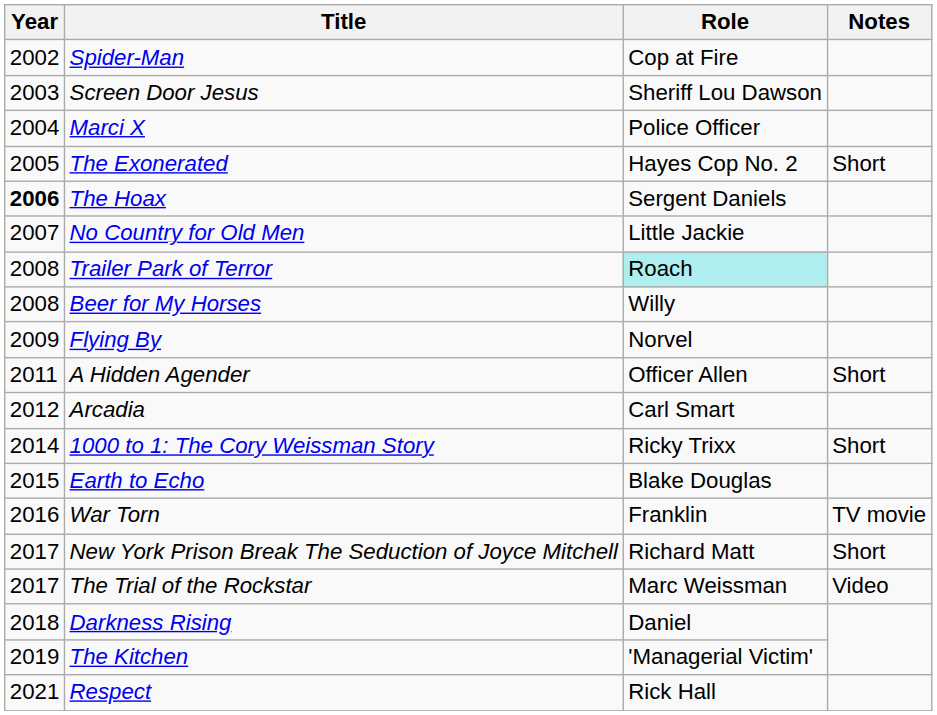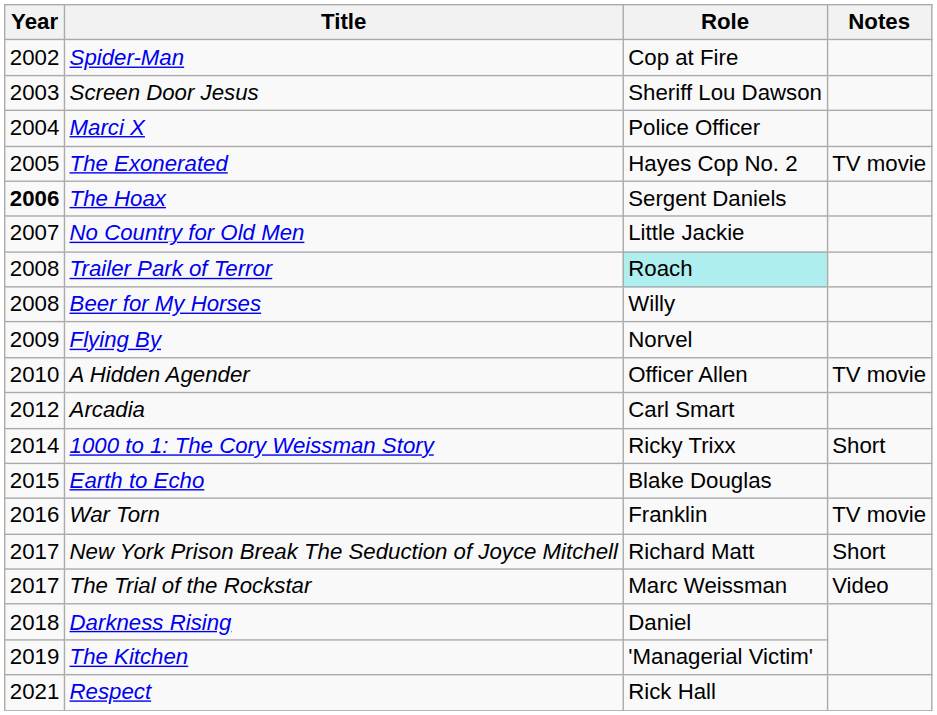 <table class="wikitable">
 <tr>
 <th>Year</th>
 <th>Title</th>
 <th>Role</th>
 <th>Notes</th>
 </tr>
 <tr>
 <td>2002</td>
 <td><em><a href='#'>Spider-Man</a></em></td>
 <td>Cop at Fire</td>
 <td></td>
 </tr>
 <tr>
 <td>2003</td>
 <td><em>Screen Door Jesus</em></td>
 <td>Sheriff Lou Dawson</td>
 <td></td>
 </tr>
 <tr>
 <td>2004</td>
 <td><em><a href='#'>Marci X</a></em></td>
 <td>Police Officer</td>
 <td></td>
 </tr>
 <tr>
 <td>2005</td>
 <td><em><a href='#'>The Exonerated</a></em></td>
 <td>Hayes Cop No. 2</td>
-<td>Short</td>
+<td>TV movie</td>
 </tr>
 <tr>
 <td><strong>2006</strong></td>
 <td><em><a href='#'>The Hoax</a></em></td>
 <td>Sergent Daniels</td>
 <td></td>
 </tr>
 <tr>
 <td>2007</td>
 <td><em><a href='#'>No Country for Old Men</a></em></td>
 <td>Little Jackie</td>
 <td></td>
 </tr>
 <tr>
 <td>2008</td>
 <td><em><a href='#'>Trailer Park of Terror</a></em></td>
 <td style="background: paleturquoise;">Roach</td>
 <td></td>
 </tr>
 <tr>
 <td>2008</td>
 <td><em><a href='#'>Beer for My Horses</a></em></td>
 <td>Willy</td>
 <td></td>
 </tr>
 <tr>
 <td>2009</td>
 <td><em><a href='#'>Flying By</a></em></td>
 <td>Norvel</td>
 <td></td>
 </tr>
 <tr>
-<td>2011</td>
+<td>2010</td>
 <td><em>A Hidden Agender</em></td>
 <td>Officer Allen</td>
-<td>Short</td>
+<td>TV movie</td>
 </tr>
 <tr>
 <td>2012</td>
 <td><em>Arcadia</em></td>
 <td>Carl Smart</td>
 <td></td>
 </tr>
 <tr>
 <td>2014</td>
 <td><em><a href='#'>1000 to 1: The Cory Weissman Story</a></em></td>
 <td>Ricky Trixx</td>
 <td>Short</td>
 </tr>
 <tr>
 <td>2015</td>
 <td><em><a href='#'>Earth to Echo</a></em></td>
 <td>Blake Douglas</td>
 <td></td>
 </tr>
 <tr>
 <td>2016</td>
 <td><em>War Torn</em></td>
 <td>Franklin</td>
 <td>TV movie</td>
 </tr>
 <tr>
 <td>2017</td>
 <td><em>New York Prison Break The Seduction of Joyce Mitchell</em></td>
 <td>Richard Matt</td>
 <td>Short</td>
 </tr>
 <tr>
 <td>2017</td>
 <td><em>The Trial of the Rockstar</em></td>
 <td>Marc Weissman</td>
 <td>Video</td>
 </tr>
 <tr>
 <td>2018</td>
 <td><em><a href='#'>Darkness Rising</a></em></td>
 <td>Daniel</td>
 </tr>
 <tr>
 <td>2019</td>
 <td><em><a href='#'>The Kitchen</a></em></td>
 <td>'Managerial Victim'</td>
 </tr>
 <tr>
 <td>2021</td>
 <td><em><a href='#'>Respect</a></em></td>
 <td>Rick Hall</td>
 <td></td>
 </tr>
 </table>
